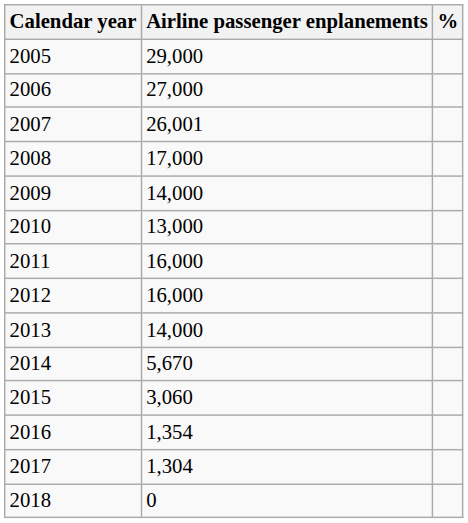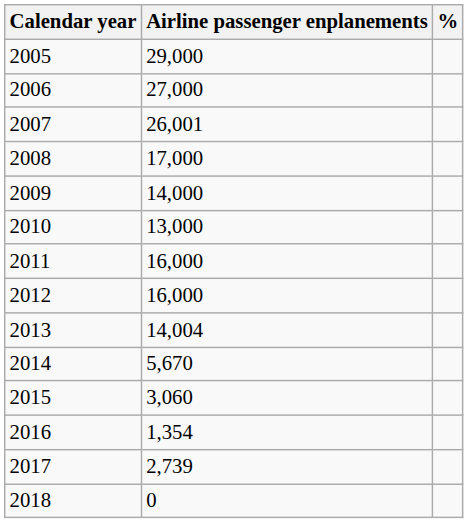 <table class="wikitable sortable" style="font-size: 90%;">
 <tr>
 <th>Calendar year</th>
 <th>Airline passenger enplanements</th>
 <th>%</th>
 </tr>
 <tr>
 <td>2005</td>
 <td>29,000</td>
 <td></td>
 </tr>
 <tr>
 <td>2006</td>
 <td>27,000</td>
 <td></td>
 </tr>
 <tr>
 <td>2007</td>
 <td>26,001</td>
 <td></td>
 </tr>
 <tr>
 <td>2008</td>
 <td>17,000</td>
 <td></td>
 </tr>
 <tr>
 <td>2009</td>
 <td>14,000</td>
 <td></td>
 </tr>
 <tr>
 <td>2010</td>
 <td>13,000</td>
 <td></td>
 </tr>
 <tr>
 <td>2011</td>
 <td>16,000</td>
 <td></td>
 </tr>
 <tr>
 <td>2012</td>
 <td>16,000</td>
 <td></td>
 </tr>
 <tr>
 <td>2013</td>
-<td>14,000</td>
+<td>14,004</td>
 <td></td>
 </tr>
 <tr>
 <td>2014</td>
 <td>5,670</td>
 <td></td>
 </tr>
 <tr>
 <td>2015</td>
 <td>3,060</td>
 <td></td>
 </tr>
 <tr>
 <td>2016</td>
 <td>1,354</td>
 <td></td>
 </tr>
 <tr>
 <td>2017</td>
-<td>1,304</td>
+<td>2,739</td>
 <td></td>
 </tr>
 <tr>
 <td>2018</td>
 <td>0</td>
 <td></td>
 </tr>
 </table>
